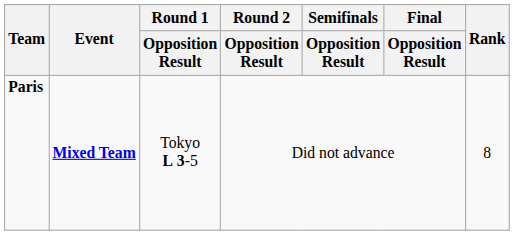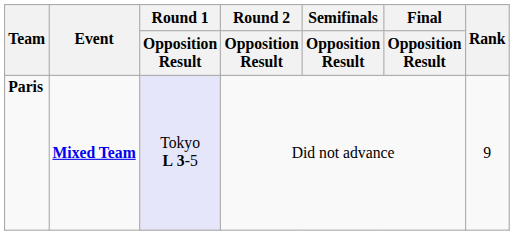 <table class="wikitable" border="1" style="font-size:90%">
 <tr>
 <th rowspan=2>Team</th>
 <th rowspan=2>Event</th>
 <th>Round 1</th>
 <th>Round 2</th>
 <th>Semifinals</th>
 <th>Final</th>
 <th rowspan=2>Rank</th>
 </tr>
 <tr>
 <th>Opposition<br>Result</th>
 <th>Opposition<br>Result</th>
 <th>Opposition<br>Result</th>
 <th>Opposition<br>Result</th>
 </tr>
 <tr>
 <td><strong>Paris</strong><br><br><br><br><br><br><br><br></td>
 <td><strong><a href='#'>Mixed Team</a></strong></td>
-<td align=center>Tokyo <br> <strong>L</strong> <strong>3</strong>-5</td>
+<td align=center style="background: lavender;">Tokyo <br> <strong>L</strong> <strong>3</strong>-5</td>
 <td align=center colspan=3>Did not advance</td>
-<td align=center>8</td>
+<td align=center>9</td>
 </tr>
 </table>
